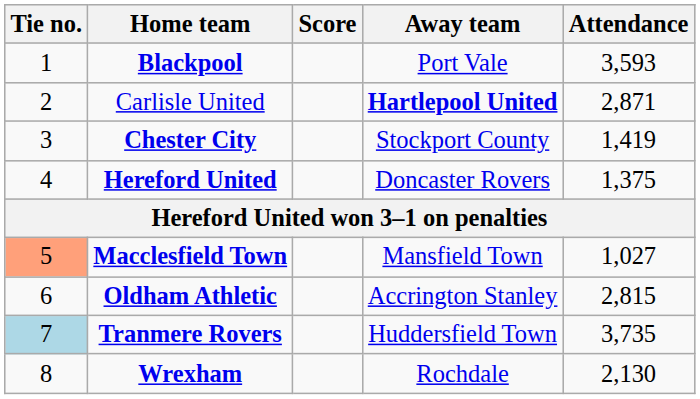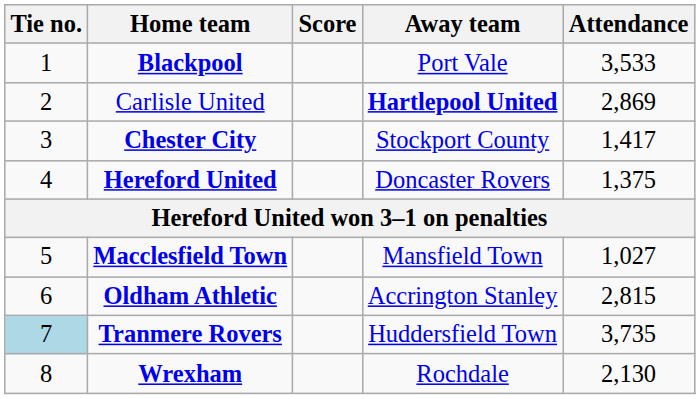 <table class="wikitable" style="text-align: center">
 <tr>
 <th>Tie no.</th>
 <th>Home team</th>
 <th>Score</th>
 <th>Away team</th>
 <th>Attendance</th>
 </tr>
 <tr>
 <td>1</td>
 <td><strong><a href='#'>Blackpool</a></strong></td>
 <td></td>
 <td><a href='#'>Port Vale</a></td>
-<td>3,593</td>
+<td>3,533</td>
 </tr>
 <tr>
 <td>2</td>
 <td><a href='#'>Carlisle United</a></td>
 <td></td>
 <td><strong><a href='#'>Hartlepool United</a></strong></td>
-<td>2,871</td>
+<td>2,869</td>
 </tr>
 <tr>
 <td>3</td>
 <td><strong><a href='#'>Chester City</a></strong></td>
 <td></td>
 <td><a href='#'>Stockport County</a></td>
-<td>1,419</td>
+<td>1,417</td>
 </tr>
 <tr>
 <td>4</td>
 <td><strong><a href='#'>Hereford United</a></strong></td>
 <td></td>
 <td><a href='#'>Doncaster Rovers</a></td>
 <td>1,375</td>
 </tr>
 <tr>
 <th colspan=5>Hereford United won 3–1 on penalties</th>
 </tr>
 <tr>
-<td style="background: lightsalmon;">5</td>
+<td>5</td>
 <td><strong><a href='#'>Macclesfield Town</a></strong></td>
 <td></td>
 <td><a href='#'>Mansfield Town</a></td>
 <td>1,027</td>
 </tr>
 <tr>
 <td>6</td>
 <td><strong><a href='#'>Oldham Athletic</a></strong></td>
 <td></td>
 <td><a href='#'>Accrington Stanley</a></td>
 <td>2,815</td>
 </tr>
 <tr>
 <td style="background: lightblue;">7</td>
 <td><strong><a href='#'>Tranmere Rovers</a></strong></td>
 <td></td>
 <td><a href='#'>Huddersfield Town</a></td>
 <td>3,735</td>
 </tr>
 <tr>
 <td>8</td>
 <td><strong><a href='#'>Wrexham</a></strong></td>
 <td></td>
 <td><a href='#'>Rochdale</a></td>
 <td>2,130</td>
 </tr>
 </table>
